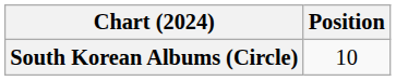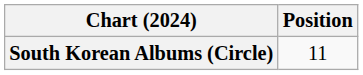 <table class="wikitable plainrowheaders" style="text-align:center">
 <tr>
 <th scope="col">Chart (2024)</th>
 <th scope="col">Position</th>
 </tr>
 <tr>
 <th scope="row">South Korean Albums (Circle)</th>
-<td>10</td>
+<td>11</td>
 </tr>
 </table>
